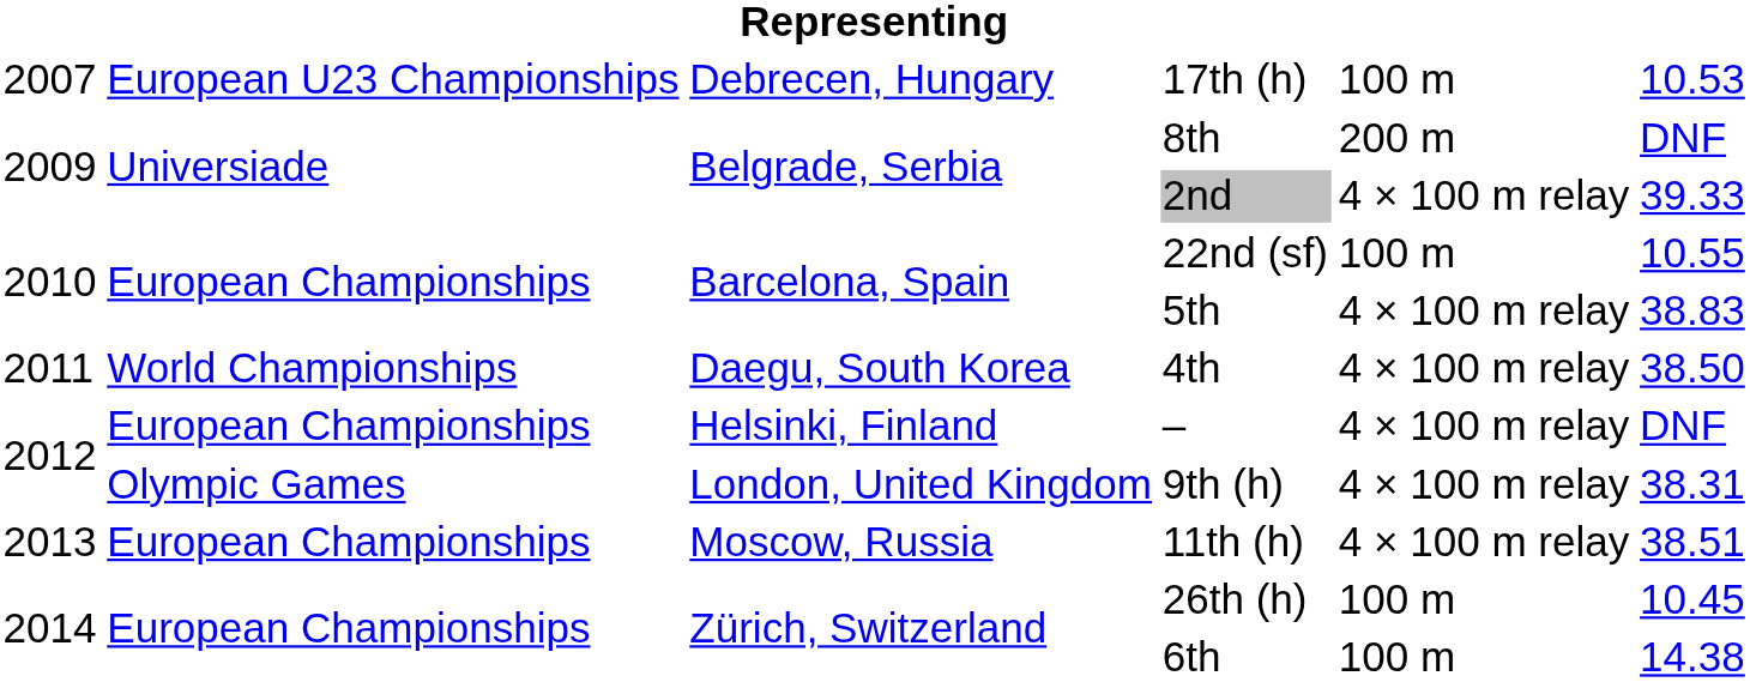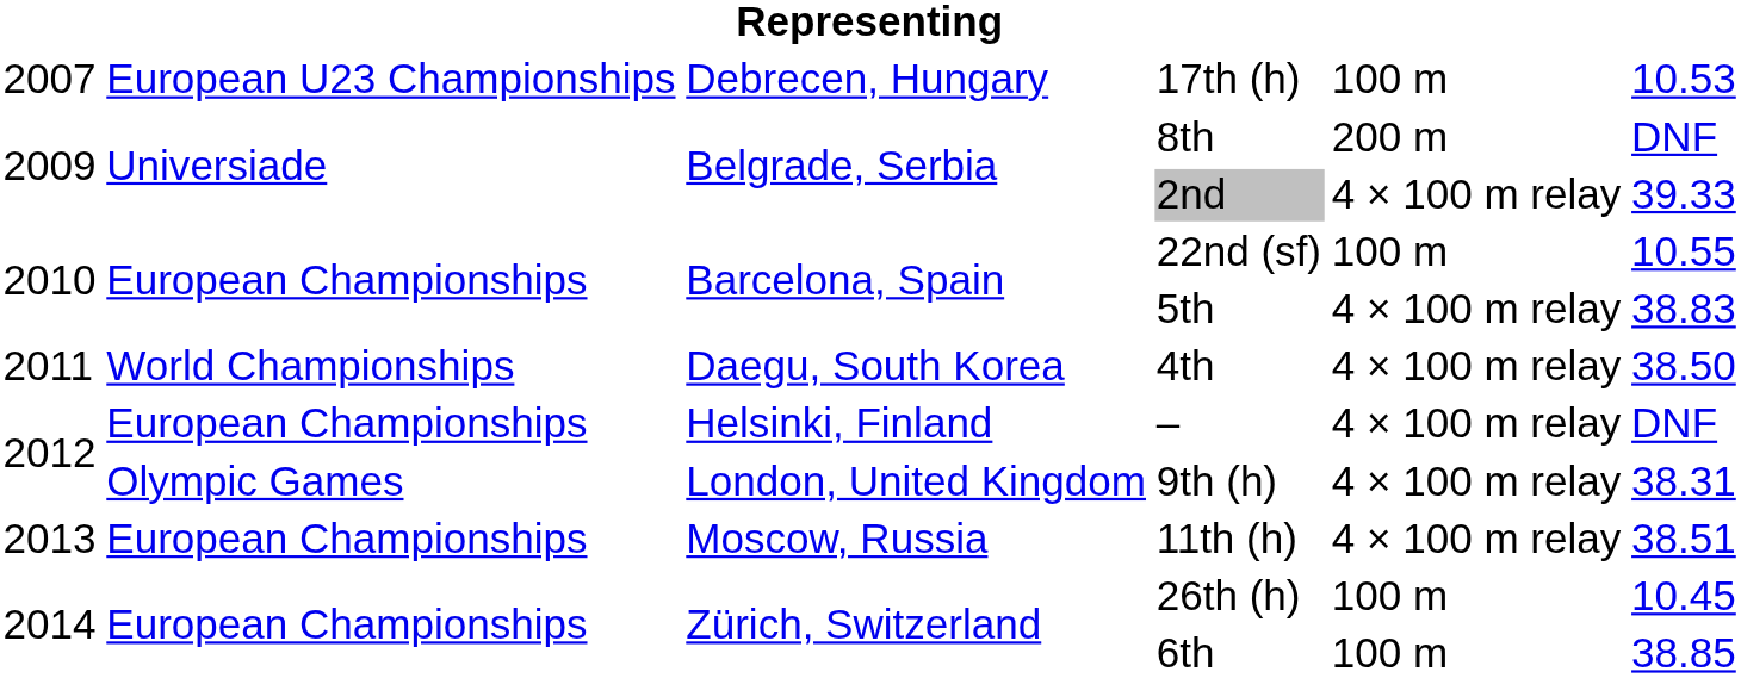 <table>
 <tr>
 <th colspan="6">Representing </th>
 </tr>
 <tr>
 <td>2007</td>
 <td><a href='#'>European U23 Championships</a></td>
 <td><a href='#'>Debrecen, Hungary</a></td>
 <td>17th (h)</td>
 <td>100 m</td>
 <td><a href='#'>10.53</a></td>
 </tr>
 <tr>
 <td rowspan=2>2009</td>
 <td rowspan=2><a href='#'>Universiade</a></td>
 <td rowspan=2><a href='#'>Belgrade, Serbia</a></td>
 <td>8th</td>
 <td>200 m</td>
 <td><a href='#'>DNF</a></td>
 </tr>
 <tr>
 <td bgcolor="silver">2nd</td>
 <td>4 × 100 m relay</td>
 <td><a href='#'>39.33</a></td>
 </tr>
 <tr>
 <td rowspan=2>2010</td>
 <td rowspan=2><a href='#'>European Championships</a></td>
 <td rowspan=2><a href='#'>Barcelona, Spain</a></td>
 <td>22nd (sf)</td>
 <td>100 m</td>
 <td><a href='#'>10.55</a></td>
 </tr>
 <tr>
 <td>5th</td>
 <td>4 × 100 m relay</td>
 <td><a href='#'>38.83</a></td>
 </tr>
 <tr>
 <td>2011</td>
 <td><a href='#'>World Championships</a></td>
 <td><a href='#'>Daegu, South Korea</a></td>
 <td>4th</td>
 <td>4 × 100 m relay</td>
 <td><a href='#'>38.50</a></td>
 </tr>
 <tr>
 <td rowspan=2>2012</td>
 <td><a href='#'>European Championships</a></td>
 <td><a href='#'>Helsinki, Finland</a></td>
 <td>–</td>
 <td>4 × 100 m relay</td>
 <td><a href='#'>DNF</a></td>
 </tr>
 <tr>
 <td><a href='#'>Olympic Games</a></td>
 <td><a href='#'>London, United Kingdom</a></td>
 <td>9th (h)</td>
 <td>4 × 100 m relay</td>
 <td><a href='#'>38.31</a></td>
 </tr>
 <tr>
 <td>2013</td>
 <td><a href='#'>European Championships</a></td>
 <td><a href='#'>Moscow, Russia</a></td>
 <td>11th (h)</td>
 <td>4 × 100 m relay</td>
 <td><a href='#'>38.51</a></td>
 </tr>
 <tr>
 <td rowspan=2>2014</td>
 <td rowspan=2><a href='#'>European Championships</a></td>
 <td rowspan=2><a href='#'>Zürich, Switzerland</a></td>
 <td>26th (h)</td>
 <td>100 m</td>
 <td><a href='#'>10.45</a></td>
 </tr>
 <tr>
 <td>6th</td>
 <td>100 m</td>
-<td><a href='#'>14.38</a></td>
+<td><a href='#'>38.85</a></td>
 </tr>
 </table>
